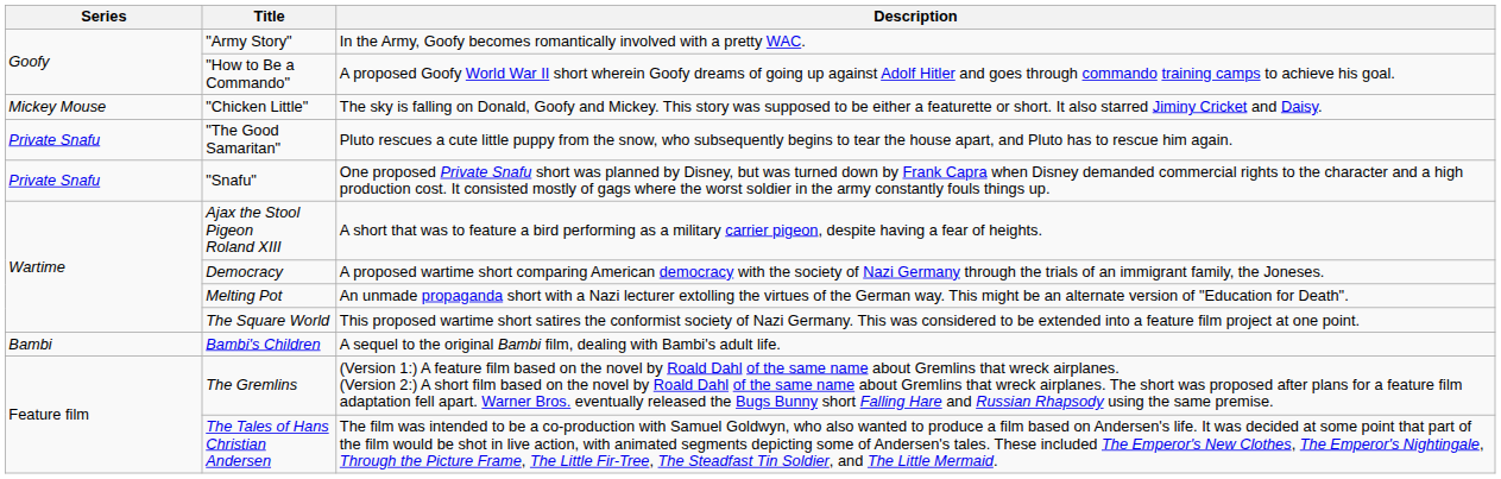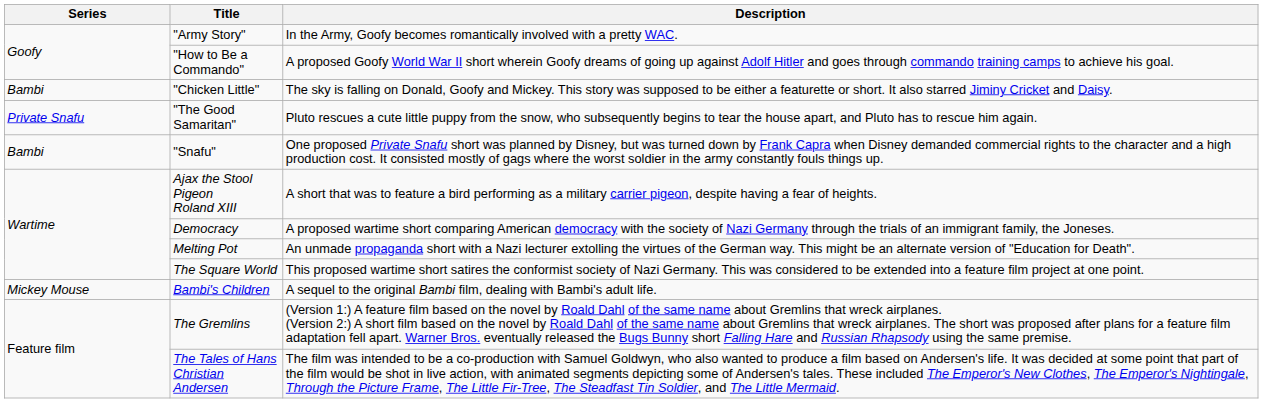 <table class="wikitable">
 <tr>
 <th style="width:150pt;">Series</th>
 <th style="width:100pt;">Title</th>
 <th>Description</th>
 </tr>
 <tr>
 <td rowspan="2"><em>Goofy</em></td>
 <td>"Army Story"</td>
 <td>In the Army, Goofy becomes romantically involved with a pretty <a href='#'>WAC</a>.</td>
 </tr>
 <tr>
 <td>"How to Be a Commando"</td>
 <td>A proposed Goofy <a href='#'>World War II</a> short wherein Goofy dreams of going up against <a href='#'>Adolf Hitler</a> and goes through <a href='#'>commando</a> <a href='#'>training camps</a> to achieve his goal.</td>
 </tr>
 <tr>
-<td><em>Mickey Mouse</em></td>
+<td><em>Bambi</em></td>
 <td>"Chicken Little"</td>
 <td>The sky is falling on Donald, Goofy and Mickey. This story was supposed to be either a featurette or short. It also starred <a href='#'>Jiminy Cricket</a> and <a href='#'>Daisy</a>.</td>
 </tr>
 <tr>
 <td><em><a href='#'>Private Snafu</a></em></td>
 <td>"The Good Samaritan"</td>
 <td>Pluto rescues a cute little puppy from the snow, who subsequently begins to tear the house apart, and Pluto has to rescue him again.</td>
 </tr>
 <tr>
-<td><em><a href='#'>Private Snafu</a></em></td>
+<td><em>Bambi</em></td>
 <td>"Snafu"</td>
 <td>One proposed <em><a href='#'>Private Snafu</a></em> short was planned by Disney, but was turned down by <a href='#'>Frank Capra</a> when Disney demanded commercial rights to the character and a high production cost. It consisted mostly of gags where the worst soldier in the army constantly fouls things up.</td>
 </tr>
 <tr>
 <td rowspan="4"><em>Wartime</em></td>
 <td><em>Ajax the Stool Pigeon</em> <br> <em>Roland XIII</em></td>
 <td>A short that was to feature a bird performing as a military <a href='#'>carrier pigeon</a>, despite having a fear of heights.</td>
 </tr>
 <tr>
 <td><em>Democracy</em></td>
 <td>A proposed wartime short comparing American <a href='#'>democracy</a> with the society of <a href='#'>Nazi Germany</a> through the trials of an immigrant family, the Joneses.</td>
 </tr>
 <tr>
 <td><em>Melting Pot</em></td>
 <td>An unmade <a href='#'>propaganda</a> short with a Nazi lecturer extolling the virtues of the German way. This might be an alternate version of "Education for Death".</td>
 </tr>
 <tr>
 <td><em>The Square World</em></td>
 <td>This proposed wartime short satires the conformist society of Nazi Germany. This was considered to be extended into a feature film project at one point.</td>
 </tr>
 <tr>
-<td><em>Bambi</em></td>
+<td><em>Mickey Mouse</em></td>
 <td><em><a href='#'>Bambi's Children</a></em></td>
 <td>A sequel to the original <em>Bambi</em> film, dealing with Bambi's adult life.</td>
 </tr>
 <tr>
 <td rowspan="2">Feature film</td>
 <td><em>The Gremlins</em></td>
 <td>(Version 1:) A feature film based on the novel by <a href='#'>Roald Dahl</a> <a href='#'>of the same name</a> about Gremlins that wreck airplanes.<br>(Version 2:) A short film based on the novel by <a href='#'>Roald Dahl</a> <a href='#'>of the same name</a> about Gremlins that wreck airplanes. The short was proposed after plans for a feature film adaptation fell apart. <a href='#'>Warner Bros.</a> eventually released the <a href='#'>Bugs Bunny</a> short <em><a href='#'>Falling Hare</a></em> and <em><a href='#'>Russian Rhapsody</a></em> using the same premise.</td>
 </tr>
 <tr>
 <td><em><a href='#'>The Tales of Hans Christian Andersen</a></em></td>
 <td>The film was intended to be a co-production with Samuel Goldwyn, who also wanted to produce a film based on Andersen's life. It was decided at some point that part of the film would be shot in live action, with animated segments depicting some of Andersen's tales. These included <em><a href='#'>The Emperor's New Clothes</a></em>, <em><a href='#'>The Emperor's Nightingale</a></em>, <em><a href='#'>Through the Picture Frame</a></em>, <em><a href='#'>The Little Fir-Tree</a></em>, <em><a href='#'>The Steadfast Tin Soldier</a></em>, and <em><a href='#'>The Little Mermaid</a></em>.</td>
 </tr>
 </table>
